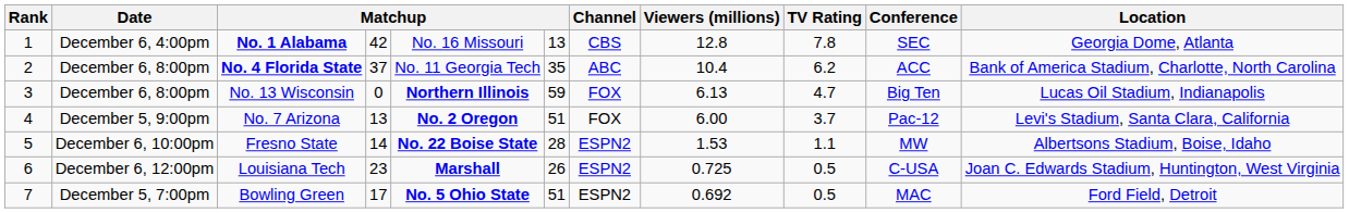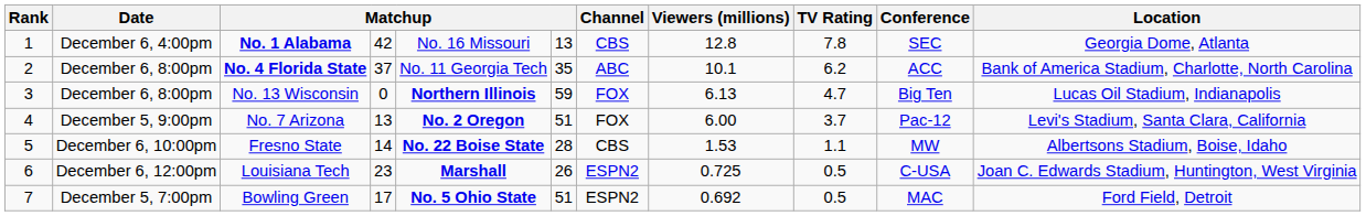 <table class="wikitable" style="text-align:center;">
 <tr>
 <th>Rank</th>
 <th>Date</th>
 <th colspan=4>Matchup</th>
 <th>Channel</th>
 <th>Viewers (millions)</th>
 <th>TV Rating</th>
 <th>Conference</th>
 <th>Location</th>
 </tr>
 <tr>
 <td>1</td>
 <td>December 6, 4:00pm</td>
 <td><strong><a href='#'>No. 1 Alabama</a></strong></td>
 <td>42</td>
 <td><a href='#'>No. 16 Missouri</a></td>
 <td>13</td>
 <td><a href='#'>CBS</a></td>
 <td>12.8</td>
 <td>7.8</td>
 <td><a href='#'>SEC</a></td>
 <td><a href='#'>Georgia Dome</a>, <a href='#'>Atlanta</a></td>
 </tr>
 <tr>
 <td>2</td>
 <td>December 6, 8:00pm</td>
 <td><strong><a href='#'>No. 4 Florida State</a></strong></td>
 <td>37</td>
 <td><a href='#'>No. 11 Georgia Tech</a></td>
 <td>35</td>
 <td><a href='#'>ABC</a></td>
-<td>10.4</td>
+<td>10.1</td>
 <td>6.2</td>
 <td><a href='#'>ACC</a></td>
 <td><a href='#'>Bank of America Stadium</a>, <a href='#'>Charlotte, North Carolina</a></td>
 </tr>
 <tr>
 <td>3</td>
 <td>December 6, 8:00pm</td>
 <td><a href='#'>No. 13 Wisconsin</a></td>
 <td>0</td>
 <td><strong><a href='#'>Northern Illinois</a></strong></td>
 <td>59</td>
 <td><a href='#'>FOX</a></td>
 <td>6.13</td>
 <td>4.7</td>
 <td><a href='#'>Big Ten</a></td>
 <td><a href='#'>Lucas Oil Stadium</a>, <a href='#'>Indianapolis</a></td>
 </tr>
 <tr>
 <td>4</td>
 <td>December 5, 9:00pm</td>
 <td><a href='#'>No. 7 Arizona</a></td>
 <td>13</td>
 <td><strong><a href='#'>No. 2 Oregon</a></strong></td>
 <td>51</td>
 <td>FOX</td>
 <td>6.00</td>
 <td>3.7</td>
 <td><a href='#'>Pac-12</a></td>
 <td><a href='#'>Levi's Stadium</a>, <a href='#'>Santa Clara, California</a></td>
 </tr>
 <tr>
 <td>5</td>
 <td>December 6, 10:00pm</td>
 <td><a href='#'>Fresno State</a></td>
 <td>14</td>
 <td><strong><a href='#'>No. 22 Boise State</a></strong></td>
 <td>28</td>
-<td><a href='#'>ESPN2</a></td>
+<td>CBS</td>
 <td>1.53</td>
 <td>1.1</td>
 <td><a href='#'>MW</a></td>
 <td><a href='#'>Albertsons Stadium</a>, <a href='#'>Boise, Idaho</a></td>
 </tr>
 <tr>
 <td>6</td>
 <td>December 6, 12:00pm</td>
 <td><a href='#'>Louisiana Tech</a></td>
 <td>23</td>
 <td><strong><a href='#'>Marshall</a></strong></td>
 <td>26</td>
 <td><a href='#'>ESPN2</a></td>
 <td>0.725</td>
 <td>0.5</td>
 <td><a href='#'>C-USA</a></td>
 <td><a href='#'>Joan C. Edwards Stadium</a>, <a href='#'>Huntington, West Virginia</a></td>
 </tr>
 <tr>
 <td>7</td>
 <td>December 5, 7:00pm</td>
 <td><a href='#'>Bowling Green</a></td>
 <td>17</td>
 <td><strong><a href='#'>No. 5 Ohio State</a></strong></td>
 <td>51</td>
 <td>ESPN2</td>
 <td>0.692</td>
 <td>0.5</td>
 <td><a href='#'>MAC</a></td>
 <td><a href='#'>Ford Field</a>, <a href='#'>Detroit</a></td>
 </tr>
 </table>
